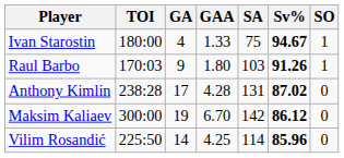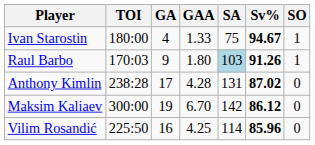 <table class="wikitable sortable" style="text-align:center;">
 <tr>
 <th>Player</th>
 <th>TOI</th>
 <th>GA</th>
 <th>GAA</th>
 <th>SA</th>
 <th>Sv%</th>
 <th>SO</th>
 </tr>
 <tr>
 <td style="text-align:left;"> <a href='#'>Ivan Starostin</a></td>
 <td>180:00</td>
 <td>4</td>
 <td>1.33</td>
 <td>75</td>
 <td><strong>94.67</strong></td>
 <td>1</td>
 </tr>
 <tr>
 <td style="text-align:left;"> <a href='#'>Raul Barbo</a></td>
 <td>170:03</td>
 <td>9</td>
 <td>1.80</td>
-<td>103</td>
+<td style="background: lightblue;">103</td>
 <td><strong>91.26</strong></td>
 <td>1</td>
 </tr>
 <tr>
 <td style="text-align:left;"> <a href='#'>Anthony Kimlin</a></td>
 <td>238:28</td>
 <td>17</td>
 <td>4.28</td>
 <td>131</td>
 <td><strong>87.02</strong></td>
 <td>0</td>
 </tr>
 <tr>
 <td style="text-align:left;"> <a href='#'>Maksim Kaliaev</a></td>
 <td>300:00</td>
 <td>19</td>
 <td>6.70</td>
 <td>142</td>
 <td><strong>86.12</strong></td>
 <td>0</td>
 </tr>
 <tr>
 <td style="text-align:left;"> <a href='#'>Vilim Rosandić</a></td>
 <td>225:50</td>
-<td>14</td>
+<td>16</td>
 <td>4.25</td>
 <td>114</td>
 <td><strong>85.96</strong></td>
 <td>0</td>
 </tr>
 </table>
